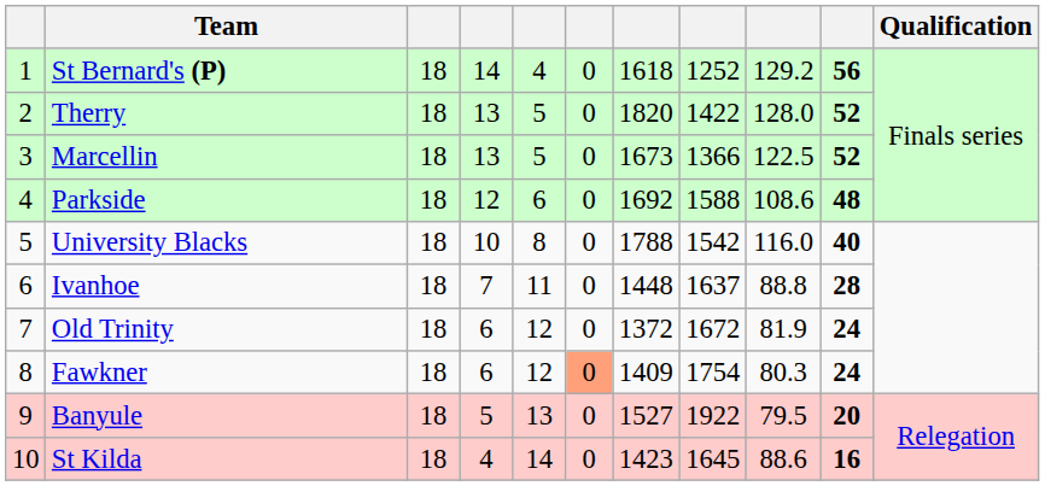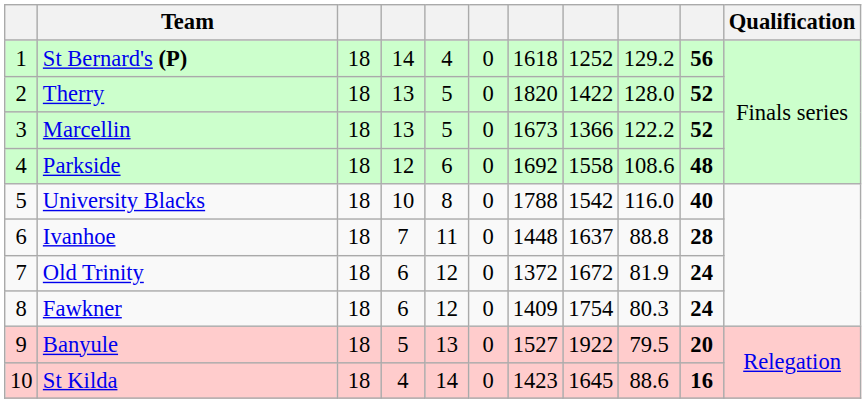 <table class="wikitable" style="text-align:center; margin-bottom:0">
 <tr>
 <th style="width:10px"></th>
 <th style="width:35%;">Team</th>
 <th style="width:30px;"></th>
 <th style="width:30px;"></th>
 <th style="width:30px;"></th>
 <th style="width:30px;"></th>
 <th style="width:30px;"></th>
 <th style="width:30px;"></th>
 <th style="width:30px;"></th>
 <th style="width:30px;"></th>
 <th>Qualification</th>
 </tr>
 <tr style="background:#ccffcc;">
 <td>1</td>
 <td style="text-align:left;"><a href='#'>St Bernard's</a> <strong>(P)</strong></td>
 <td>18</td>
 <td>14</td>
 <td>4</td>
 <td>0</td>
 <td>1618</td>
 <td>1252</td>
 <td>129.2</td>
 <td><strong>56</strong></td>
 <td rowspan=4>Finals series</td>
 </tr>
 <tr style="background:#ccffcc;">
 <td>2</td>
 <td style="text-align:left;"><a href='#'>Therry</a></td>
 <td>18</td>
 <td>13</td>
 <td>5</td>
 <td>0</td>
 <td>1820</td>
 <td>1422</td>
 <td>128.0</td>
 <td><strong>52</strong></td>
 </tr>
 <tr style="background:#ccffcc;">
 <td>3</td>
 <td style="text-align:left;"><a href='#'>Marcellin</a></td>
 <td>18</td>
 <td>13</td>
 <td>5</td>
 <td>0</td>
 <td>1673</td>
 <td>1366</td>
-<td>122.5</td>
+<td>122.2</td>
 <td><strong>52</strong></td>
 </tr>
 <tr style="background:#ccffcc;">
 <td>4</td>
 <td style="text-align:left;"><a href='#'>Parkside</a></td>
 <td>18</td>
 <td>12</td>
 <td>6</td>
 <td>0</td>
 <td>1692</td>
-<td>1588</td>
+<td>1558</td>
 <td>108.6</td>
 <td><strong>48</strong></td>
 </tr>
 <tr>
 <td>5</td>
 <td style="text-align:left;"><a href='#'>University Blacks</a></td>
 <td>18</td>
 <td>10</td>
 <td>8</td>
 <td>0</td>
 <td>1788</td>
 <td>1542</td>
 <td>116.0</td>
 <td><strong>40</strong></td>
 </tr>
 <tr>
 <td>6</td>
 <td style="text-align:left;"><a href='#'>Ivanhoe</a></td>
 <td>18</td>
 <td>7</td>
 <td>11</td>
 <td>0</td>
 <td>1448</td>
 <td>1637</td>
 <td>88.8</td>
 <td><strong>28</strong></td>
 </tr>
 <tr>
 <td>7</td>
 <td style="text-align:left;"><a href='#'>Old Trinity</a></td>
 <td>18</td>
 <td>6</td>
 <td>12</td>
 <td>0</td>
 <td>1372</td>
 <td>1672</td>
 <td>81.9</td>
 <td><strong>24</strong></td>
 </tr>
 <tr>
 <td>8</td>
 <td style="text-align:left;"><a href='#'>Fawkner</a></td>
 <td>18</td>
 <td>6</td>
 <td>12</td>
-<td style="background: lightsalmon;">0</td>
+<td>0</td>
 <td>1409</td>
 <td>1754</td>
 <td>80.3</td>
 <td><strong>24</strong></td>
 </tr>
 <tr style="background:#FFCCCC;">
 <td>9</td>
 <td style="text-align:left;"><a href='#'>Banyule</a></td>
 <td>18</td>
 <td>5</td>
 <td>13</td>
 <td>0</td>
 <td>1527</td>
 <td>1922</td>
 <td>79.5</td>
 <td><strong>20</strong></td>
 <td rowspan=2><a href='#'>Relegation</a></td>
 </tr>
 <tr style="background:#FFCCCC;">
 <td>10</td>
 <td style="text-align:left;"><a href='#'>St Kilda</a></td>
 <td>18</td>
 <td>4</td>
 <td>14</td>
 <td>0</td>
 <td>1423</td>
 <td>1645</td>
 <td>88.6</td>
 <td><strong>16</strong></td>
 </tr>
 </table>
